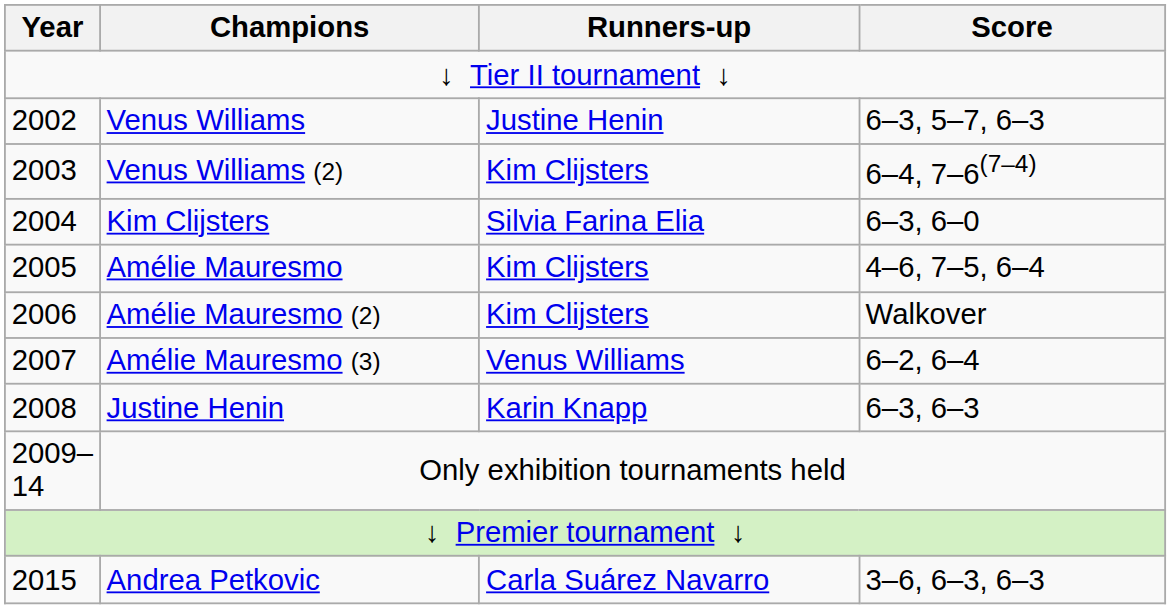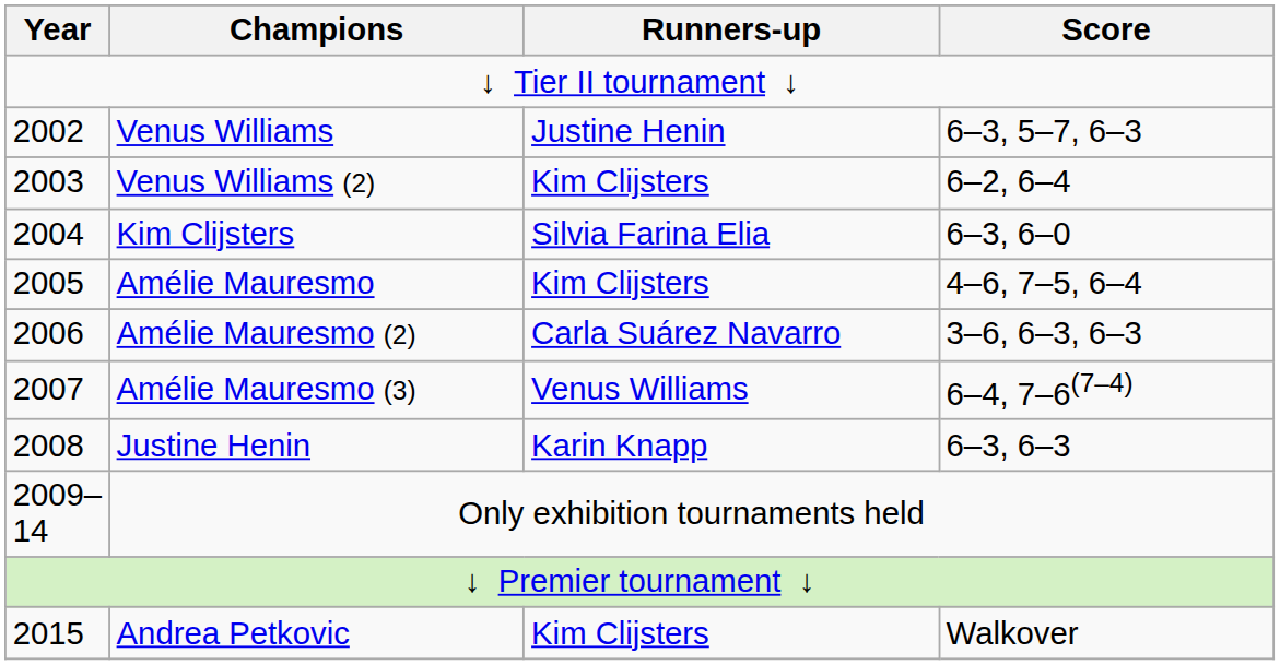 <table class="wikitable">
 <tr>
 <th style="width:40px">Year</th>
 <th style="width:200px">Champions</th>
 <th style="width:200px">Runners-up</th>
 <th style="width:160px" class="unsortable">Score</th>
 </tr>
 <tr>
 <td colspan="4" align="center">↓  <a href='#'>Tier II tournament</a>  ↓</td>
 </tr>
 <tr>
 <td>2002</td>
 <td> <a href='#'>Venus Williams</a></td>
 <td> <a href='#'>Justine Henin</a></td>
 <td>6–3, 5–7, 6–3</td>
 </tr>
 <tr>
 <td>2003</td>
 <td> <a href='#'>Venus Williams</a> <small>(2)</small></td>
 <td> <a href='#'>Kim Clijsters</a></td>
-<td>6–4, 7–6<sup>(7–4)</sup></td>
+<td>6–2, 6–4</td>
 </tr>
 <tr>
 <td>2004</td>
 <td> <a href='#'>Kim Clijsters</a></td>
 <td> <a href='#'>Silvia Farina Elia</a></td>
 <td>6–3, 6–0</td>
 </tr>
 <tr>
 <td>2005</td>
 <td> <a href='#'>Amélie Mauresmo</a></td>
 <td> <a href='#'>Kim Clijsters</a></td>
 <td>4–6, 7–5, 6–4</td>
 </tr>
 <tr>
 <td>2006</td>
 <td> <a href='#'>Amélie Mauresmo</a> <small>(2)</small></td>
-<td> <a href='#'>Kim Clijsters</a></td>
-<td>Walkover</td>
+<td> <a href='#'>Carla Suárez Navarro</a></td>
+<td>3–6, 6–3, 6–3</td>
 </tr>
 <tr>
 <td>2007</td>
 <td> <a href='#'>Amélie Mauresmo</a> <small>(3)</small></td>
 <td> <a href='#'>Venus Williams</a></td>
-<td>6–2, 6–4</td>
+<td>6–4, 7–6<sup>(7–4)</sup></td>
 </tr>
 <tr>
 <td>2008</td>
 <td> <a href='#'>Justine Henin</a></td>
 <td> <a href='#'>Karin Knapp</a></td>
 <td>6–3, 6–3</td>
 </tr>
 <tr>
 <td>2009–14</td>
 <td colspan="3" align="center">Only exhibition tournaments held</td>
 </tr>
 <tr>
 <td colspan="4" style="background:#D4F1C5;" align="center">↓  <a href='#'>Premier tournament</a>  ↓</td>
 </tr>
 <tr>
 <td>2015</td>
 <td> <a href='#'>Andrea Petkovic</a></td>
-<td> <a href='#'>Carla Suárez Navarro</a></td>
-<td>3–6, 6–3, 6–3</td>
+<td> <a href='#'>Kim Clijsters</a></td>
+<td>Walkover</td>
 </tr>
 </table>
